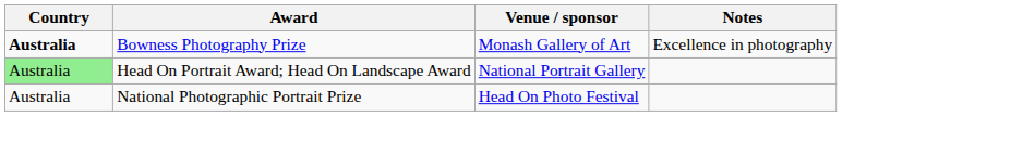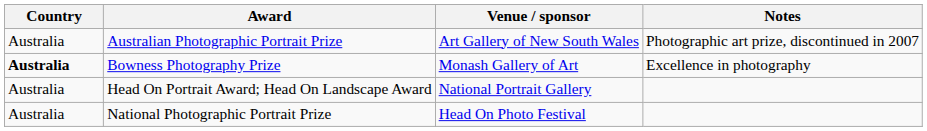 <table class="wikitable sortable">
 <tr>
 <th style="width:6em;">Country</th>
 <th>Award</th>
 <th>Venue / sponsor</th>
 <th>Notes</th>
 </tr>
 <tr>
+<td>Australia</td>
+<td><a href='#'>Australian Photographic Portrait Prize</a></td>
+<td><a href='#'>Art Gallery of New South Wales</a></td>
+<td>Photographic art prize, discontinued in 2007</td>
+</tr>
+<tr>
 <td><strong>Australia</strong></td>
 <td><a href='#'>Bowness Photography Prize</a></td>
 <td><a href='#'>Monash Gallery of Art</a></td>
 <td>Excellence in photography</td>
 </tr>
 <tr>
-<td style="background: lightgreen;">Australia</td>
+<td>Australia</td>
 <td>Head On Portrait Award; Head On Landscape Award</td>
 <td><a href='#'>National Portrait Gallery</a></td>
 <td></td>
 </tr>
 <tr>
 <td>Australia</td>
 <td>National Photographic Portrait Prize</td>
 <td><a href='#'>Head On Photo Festival</a></td>
 <td></td>
 </tr>
 </table>
